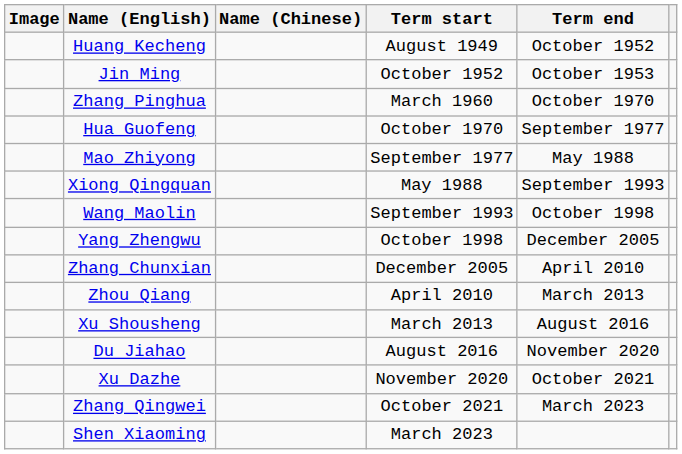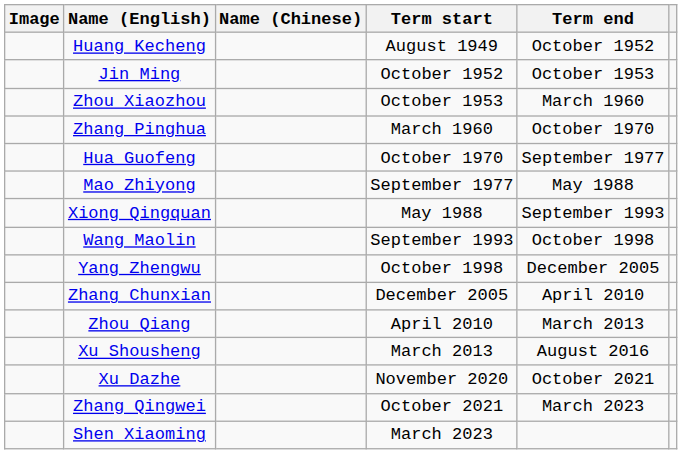 <table class="wikitable" style="text-align:center">
 <tr>
 <th>Image</th>
 <th>Name (English)</th>
 <th>Name (Chinese)</th>
 <th>Term start</th>
 <th>Term end</th>
 <th></th>
 </tr>
 <tr>
 <td></td>
 <td><a href='#'>Huang Kecheng</a></td>
 <td></td>
 <td>August 1949</td>
 <td>October 1952</td>
 <td></td>
 </tr>
 <tr>
 <td></td>
 <td><a href='#'>Jin Ming</a></td>
 <td></td>
 <td>October 1952</td>
 <td>October 1953</td>
+<td></td>
+</tr>
+<tr>
+<td></td>
+<td><a href='#'>Zhou Xiaozhou</a></td>
+<td></td>
+<td>October 1953</td>
+<td>March 1960</td>
 <td></td>
 </tr>
 <tr>
 <td></td>
 <td><a href='#'>Zhang Pinghua</a></td>
 <td></td>
 <td>March 1960</td>
 <td>October 1970</td>
 <td></td>
 </tr>
 <tr>
 <td></td>
 <td><a href='#'>Hua Guofeng</a></td>
 <td></td>
 <td>October 1970</td>
 <td>September 1977</td>
 <td></td>
 </tr>
 <tr>
 <td></td>
 <td><a href='#'>Mao Zhiyong</a></td>
 <td></td>
 <td>September 1977</td>
 <td>May 1988</td>
 <td></td>
 </tr>
 <tr>
 <td></td>
 <td><a href='#'>Xiong Qingquan</a></td>
 <td></td>
 <td>May 1988</td>
 <td>September 1993</td>
 <td></td>
 </tr>
 <tr>
 <td></td>
 <td><a href='#'>Wang Maolin</a></td>
 <td></td>
 <td>September 1993</td>
 <td>October 1998</td>
 <td></td>
 </tr>
 <tr>
 <td></td>
 <td><a href='#'>Yang Zhengwu</a></td>
 <td></td>
 <td>October 1998</td>
 <td>December 2005</td>
 <td></td>
 </tr>
 <tr>
 <td></td>
 <td><a href='#'>Zhang Chunxian</a></td>
 <td></td>
 <td>December 2005</td>
 <td>April 2010</td>
 <td></td>
 </tr>
 <tr>
 <td></td>
 <td><a href='#'>Zhou Qiang</a></td>
 <td></td>
 <td>April 2010</td>
 <td>March 2013</td>
 <td></td>
 </tr>
 <tr>
 <td></td>
 <td><a href='#'>Xu Shousheng</a></td>
 <td></td>
 <td>March 2013</td>
 <td>August 2016</td>
 <td></td>
 </tr>
 <tr>
 <td></td>
-<td><a href='#'>Du Jiahao</a></td>
-<td></td>
-<td>August 2016</td>
-<td>November 2020</td>
-<td></td>
-</tr>
-<tr>
-<td></td>
 <td><a href='#'>Xu Dazhe</a></td>
 <td></td>
 <td>November 2020</td>
 <td>October 2021</td>
 <td></td>
 </tr>
 <tr>
 <td></td>
 <td><a href='#'>Zhang Qingwei</a></td>
 <td></td>
 <td>October 2021</td>
 <td>March 2023</td>
 <td></td>
 </tr>
 <tr>
 <td></td>
 <td><a href='#'>Shen Xiaoming</a></td>
 <td></td>
 <td>March 2023</td>
 <td></td>
 <td></td>
 </tr>
 </table>
